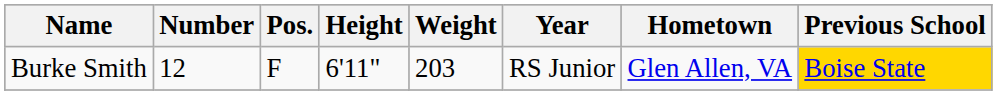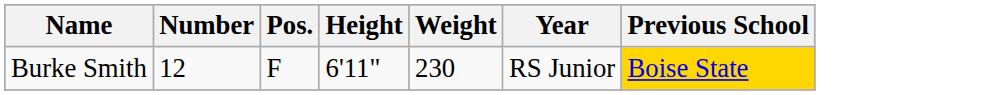 <table class="wikitable sortable" border="1">
 <tr>
 <th>Name</th>
 <th>Number</th>
 <th>Pos.</th>
 <th>Height</th>
 <th>Weight</th>
 <th>Year</th>
-<th>Hometown</th>
 <th class="unsortable">Previous School</th>
 </tr>
 <tr>
 <td>Burke Smith</td>
 <td>12</td>
 <td>F</td>
 <td>6'11"</td>
-<td>203</td>
+<td>230</td>
 <td>RS Junior</td>
-<td><a href='#'>Glen Allen, VA</a></td>
 <td style="background: gold;"><a href='#'>Boise State</a></td>
 </tr>
 </table>
